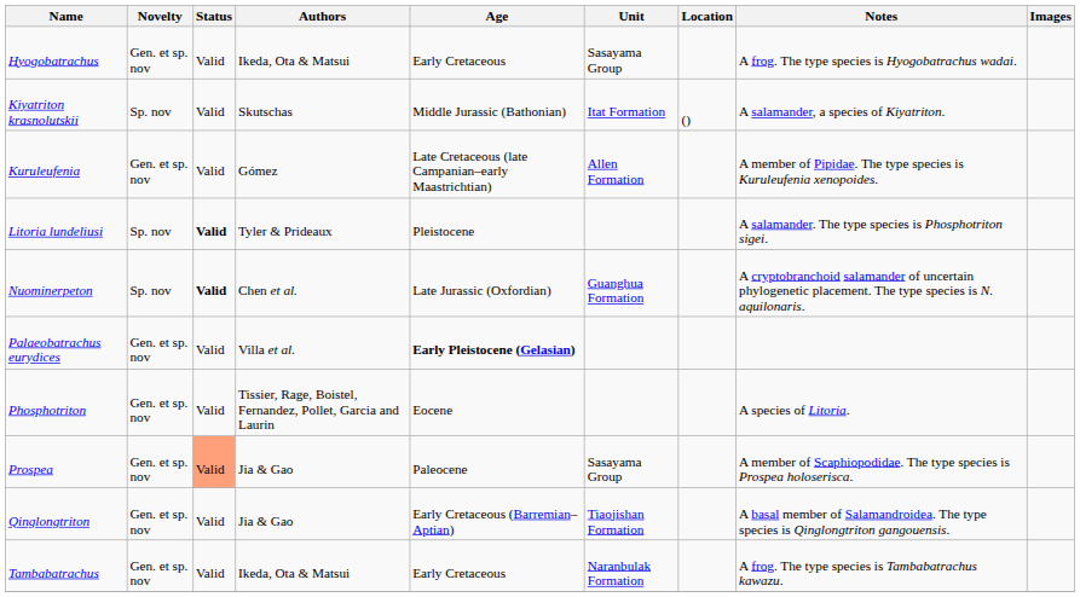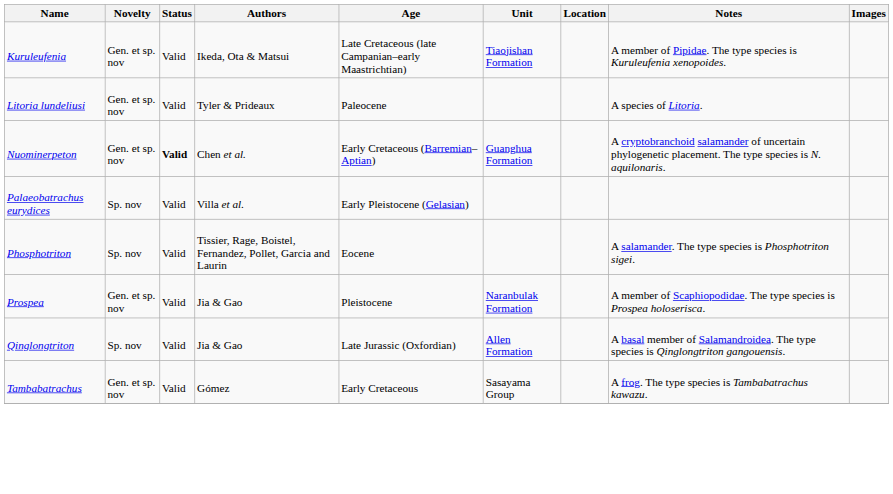 <table class="wikitable sortable" align="center" width="100%">
 <tr>
 <th>Name</th>
 <th>Novelty</th>
 <th>Status</th>
 <th>Authors</th>
 <th>Age</th>
 <th>Unit</th>
 <th>Location</th>
 <th>Notes</th>
 <th>Images</th>
 </tr>
 <tr>
-<td><br><em><a href='#'>Hyogobatrachus</a></em></td>
+<td><br><em><a href='#'>Kuruleufenia</a></em></td>
 <td><br>Gen. et sp. nov</td>
 <td><br>Valid</td>
 <td><br>Ikeda, Ota & Matsui</td>
-<td><br>Early Cretaceous</td>
-<td><br>Sasayama Group</td>
-<td><br></td>
-<td><br>A <a href='#'>frog</a>. The type species is <em>Hyogobatrachus wadai</em>.</td>
-<td></td>
-</tr>
-<tr>
-<td><br><em><a href='#'>Kiyatriton krasnolutskii</a></em></td>
-<td><br>Sp. nov</td>
-<td><br>Valid</td>
-<td><br>Skutschas</td>
-<td><br>Middle Jurassic (Bathonian)</td>
-<td><br><a href='#'>Itat Formation</a></td>
-<td><br><br>()</td>
-<td><br>A <a href='#'>salamander</a>, a species of <em>Kiyatriton</em>.</td>
-<td></td>
-</tr>
-<tr>
-<td><br><em><a href='#'>Kuruleufenia</a></em></td>
-<td><br>Gen. et sp. nov</td>
-<td><br>Valid</td>
-<td><br>Gómez</td>
 <td><br>Late Cretaceous (late Campanian–early Maastrichtian)</td>
-<td><br><a href='#'>Allen Formation</a></td>
+<td><br><a href='#'>Tiaojishan Formation</a></td>
 <td><br></td>
 <td><br>A member of <a href='#'>Pipidae</a>. The type species is <em>Kuruleufenia xenopoides</em>.</td>
 <td></td>
 </tr>
 <tr>
 <td><br><em><a href='#'>Litoria lundeliusi</a></em></td>
-<td><br>Sp. nov</td>
-<td><strong><br>Valid</strong></td>
+<td><br>Gen. et sp. nov</td>
+<td><br>Valid</td>
 <td><br>Tyler & Prideaux</td>
-<td><br>Pleistocene</td>
+<td><br>Paleocene</td>
 <td></td>
 <td><br></td>
-<td><br>A <a href='#'>salamander</a>. The type species is <em>Phosphotriton sigei</em>.</td>
+<td><br>A species of <em><a href='#'>Litoria</a></em>.</td>
 <td></td>
 </tr>
 <tr>
 <td><br><em><a href='#'>Nuominerpeton</a></em></td>
-<td><br>Sp. nov</td>
+<td><br>Gen. et sp. nov</td>
 <td><strong><br>Valid</strong></td>
 <td><br>Chen <em>et al.</em></td>
-<td><br>Late Jurassic (Oxfordian)</td>
+<td><br>Early Cretaceous (<a href='#'>Barremian</a>–<a href='#'>Aptian</a>)</td>
 <td><br><a href='#'>Guanghua Formation</a></td>
 <td><br></td>
 <td><br>A <a href='#'>cryptobranchoid</a> <a href='#'>salamander</a> of uncertain phylogenetic placement. The type species is <em>N. aquilonaris</em>.</td>
 <td></td>
 </tr>
 <tr>
 <td><br><em><a href='#'>Palaeobatrachus eurydices</a></em></td>
-<td><br>Gen. et sp. nov</td>
+<td><br>Sp. nov</td>
 <td><br>Valid</td>
 <td><br>Villa <em>et al.</em></td>
-<td><strong><br>Early Pleistocene (<a href='#'>Gelasian</a>)</strong></td>
+<td><br>Early Pleistocene (<a href='#'>Gelasian</a>)</td>
 <td></td>
 <td><br></td>
 <td></td>
 <td></td>
 </tr>
 <tr>
 <td><br><em><a href='#'>Phosphotriton</a></em></td>
-<td><br>Gen. et sp. nov</td>
+<td><br>Sp. nov</td>
 <td><br>Valid</td>
 <td><br>Tissier, Rage, Boistel, Fernandez, Pollet, Garcia and Laurin</td>
 <td><br>Eocene</td>
 <td></td>
 <td><br></td>
-<td><br>A species of <em><a href='#'>Litoria</a></em>.</td>
+<td><br>A <a href='#'>salamander</a>. The type species is <em>Phosphotriton sigei</em>.</td>
 <td></td>
 </tr>
 <tr>
 <td><br><em><a href='#'>Prospea</a></em></td>
 <td><br>Gen. et sp. nov</td>
-<td style="background: lightsalmon;"><br>Valid</td>
+<td><br>Valid</td>
 <td><br>Jia & Gao</td>
-<td><br>Paleocene</td>
-<td><br>Sasayama Group</td>
+<td><br>Pleistocene</td>
+<td><br><a href='#'>Naranbulak Formation</a></td>
 <td><br></td>
 <td><br>A member of <a href='#'>Scaphiopodidae</a>. The type species is <em>Prospea holoserisca</em>.</td>
 <td></td>
 </tr>
 <tr>
 <td><br><em><a href='#'>Qinglongtriton</a></em></td>
-<td><br>Gen. et sp. nov</td>
+<td><br>Sp. nov</td>
 <td><br>Valid</td>
 <td><br>Jia & Gao</td>
-<td><br>Early Cretaceous (<a href='#'>Barremian</a>–<a href='#'>Aptian</a>)</td>
-<td><br><a href='#'>Tiaojishan Formation</a></td>
+<td><br>Late Jurassic (Oxfordian)</td>
+<td><br><a href='#'>Allen Formation</a></td>
 <td><br></td>
 <td><br>A <a href='#'>basal</a> member of <a href='#'>Salamandroidea</a>. The type species is <em>Qinglongtriton gangouensis</em>.</td>
 <td></td>
 </tr>
 <tr>
 <td><br><em><a href='#'>Tambabatrachus</a></em></td>
 <td><br>Gen. et sp. nov</td>
 <td><br>Valid</td>
-<td><br>Ikeda, Ota & Matsui</td>
+<td><br>Gómez</td>
 <td><br>Early Cretaceous</td>
-<td><br><a href='#'>Naranbulak Formation</a></td>
+<td><br>Sasayama Group</td>
 <td><br></td>
 <td><br>A <a href='#'>frog</a>. The type species is <em>Tambabatrachus kawazu</em>.</td>
 <td></td>
 </tr>
 <tr>
 </tr>
 </table>
